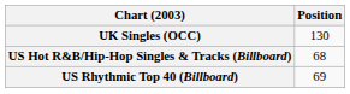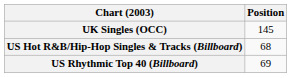 <table class="wikitable sortable plainrowheaders" style="text-align:center">
 <tr>
 <th>Chart (2003)</th>
 <th>Position</th>
 </tr>
 <tr>
 <th scope="row">UK Singles (OCC)</th>
-<td>130</td>
+<td>145</td>
 </tr>
 <tr>
 <th scope="row">US Hot R&B/Hip-Hop Singles & Tracks (<em>Billboard</em>)</th>
 <td>68</td>
 </tr>
 <tr>
 <th scope="row">US Rhythmic Top 40 (<em>Billboard</em>)</th>
 <td>69</td>
 </tr>
 </table>
